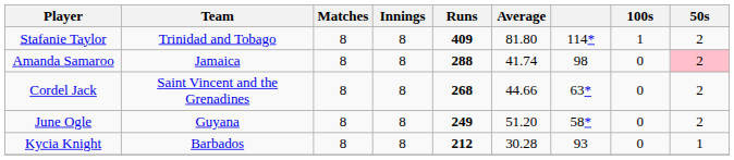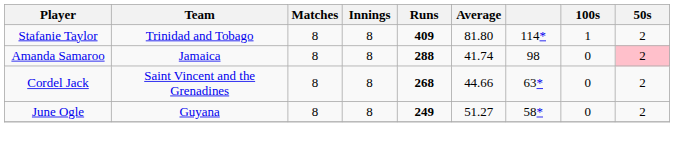 <table class="wikitable" style="text-align:center;">
 <tr>
 <th width=125>Player</th>
 <th width=210>Team</th>
 <th width=60>Matches</th>
 <th width=60>Innings</th>
 <th width=60>Runs</th>
 <th width=60>Average</th>
 <th width=60></th>
 <th width=60>100s</th>
 <th width=60>50s</th>
 </tr>
 <tr>
 <td><a href='#'>Stafanie Taylor</a></td>
 <td><a href='#'>Trinidad and Tobago</a></td>
 <td>8</td>
 <td>8</td>
 <td><strong>409</strong></td>
 <td>81.80</td>
 <td>114<a href='#'>*</a></td>
 <td>1</td>
 <td>2</td>
 </tr>
 <tr>
 <td><a href='#'>Amanda Samaroo</a></td>
 <td><a href='#'>Jamaica</a></td>
 <td>8</td>
 <td>8</td>
 <td><strong>288</strong></td>
 <td>41.74</td>
 <td>98</td>
 <td>0</td>
 <td style="background: pink;">2</td>
 </tr>
 <tr>
 <td><a href='#'>Cordel Jack</a></td>
 <td><a href='#'>Saint Vincent and the Grenadines</a></td>
 <td>8</td>
 <td>8</td>
 <td><strong>268</strong></td>
 <td>44.66</td>
 <td>63<a href='#'>*</a></td>
 <td>0</td>
 <td>2</td>
 </tr>
 <tr>
 <td><a href='#'>June Ogle</a></td>
 <td><a href='#'>Guyana</a></td>
 <td>8</td>
 <td>8</td>
 <td><strong>249</strong></td>
-<td>51.20</td>
+<td>51.27</td>
 <td>58<a href='#'>*</a></td>
 <td>0</td>
 <td>2</td>
 </tr>
 <tr>
-<td><a href='#'>Kycia Knight</a></td>
-<td><a href='#'>Barbados</a></td>
-<td>8</td>
-<td>8</td>
-<td><strong>212</strong></td>
-<td>30.28</td>
-<td>93</td>
-<td>0</td>
-<td>1</td>
-</tr>
-<tr>
 </tr>
 </table>
